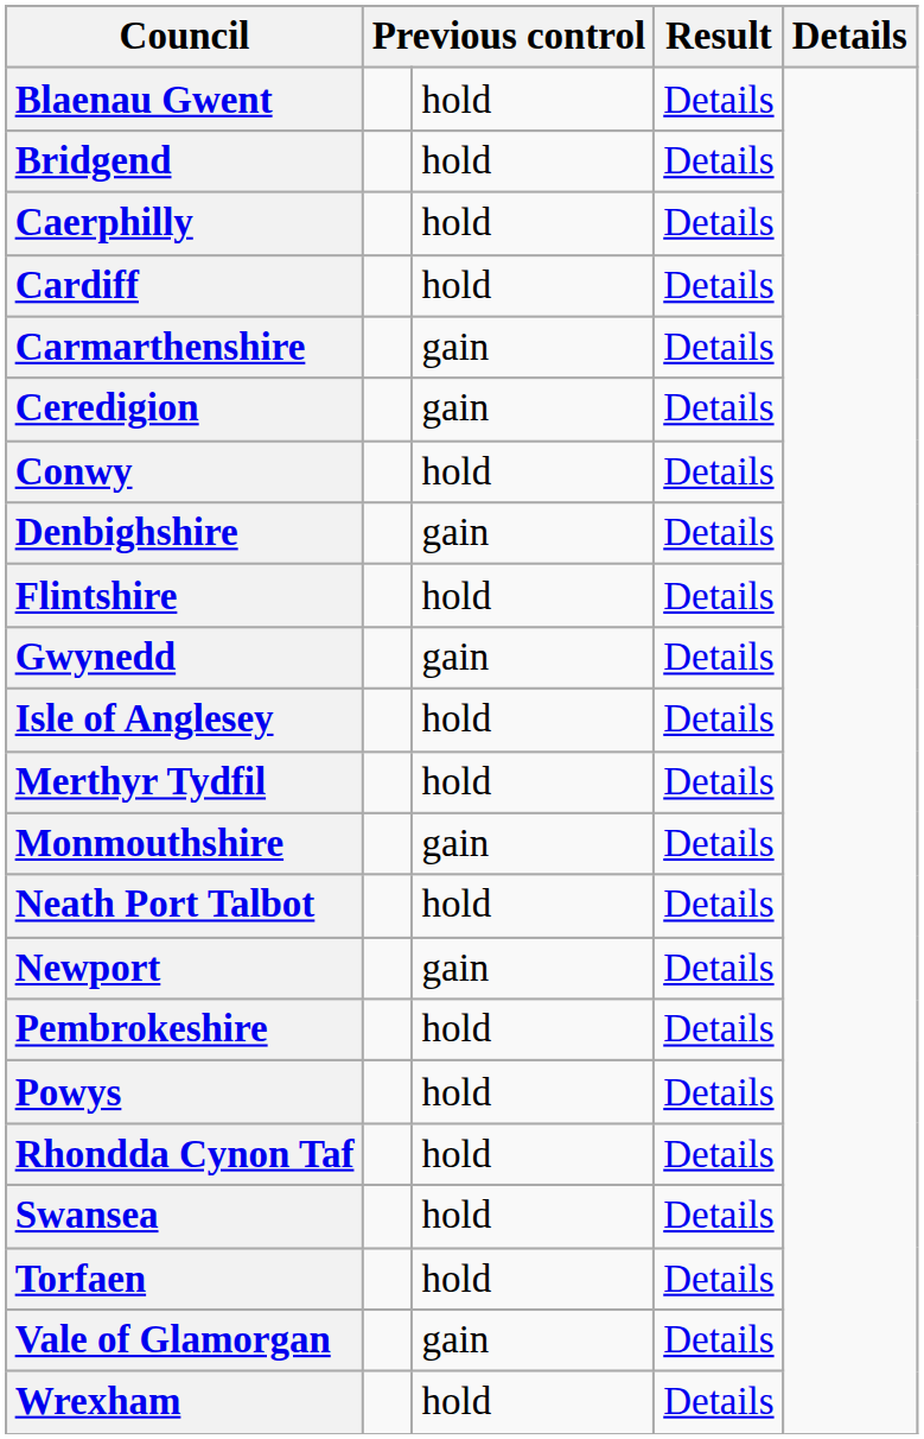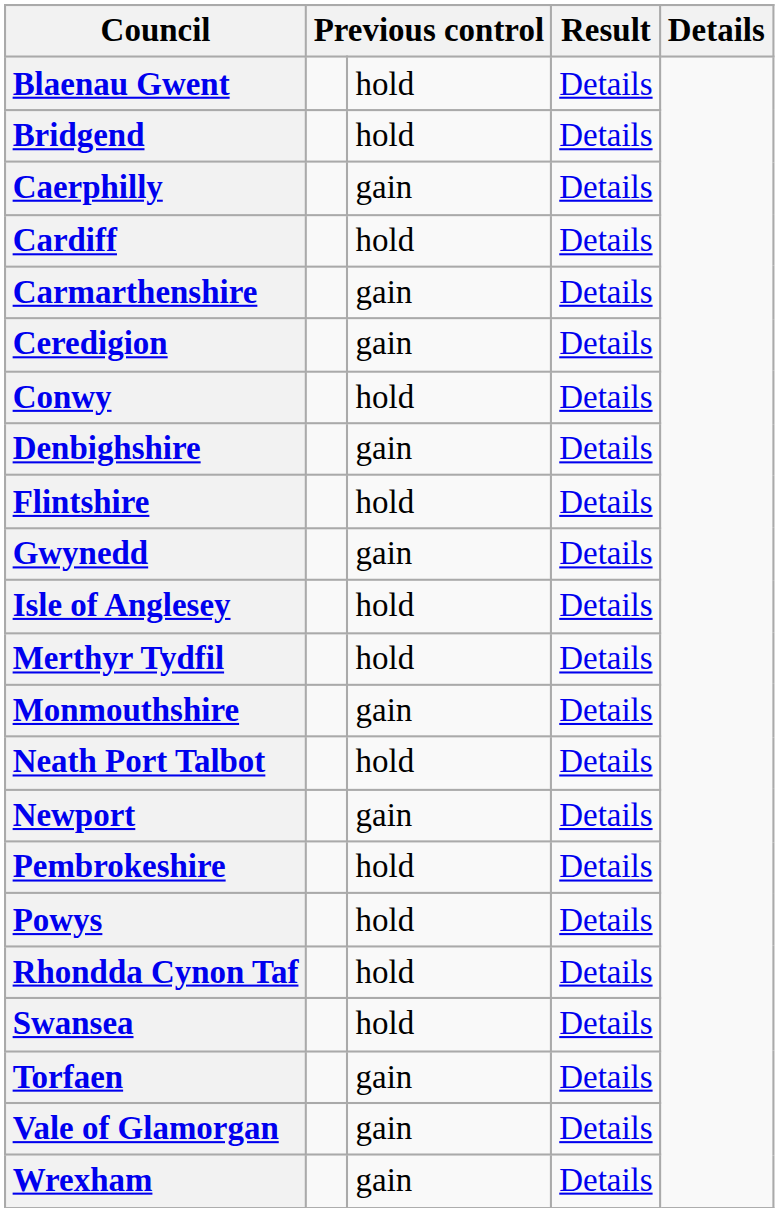 <table class="wikitable sortable" border="1">
 <tr>
 <th scope="col">Council</th>
 <th colspan=2>Previous control</th>
 <th colspan=2>Result</th>
 <th class="unsortable" scope="col">Details</th>
 </tr>
 <tr>
 <th scope="row" style="text-align: left;"><a href='#'>Blaenau Gwent</a></th>
 <td></td>
 <td> hold</td>
 <td><a href='#'>Details</a></td>
 </tr>
 <tr>
 <th scope="row" style="text-align: left;"><a href='#'>Bridgend</a></th>
 <td></td>
 <td> hold</td>
 <td><a href='#'>Details</a></td>
 </tr>
 <tr>
 <th scope="row" style="text-align: left;"><a href='#'>Caerphilly</a></th>
 <td></td>
-<td> hold</td>
+<td> gain</td>
 <td><a href='#'>Details</a></td>
 </tr>
 <tr>
 <th scope="row" style="text-align: left;"><a href='#'>Cardiff</a></th>
 <td></td>
 <td> hold</td>
 <td><a href='#'>Details</a></td>
 </tr>
 <tr>
 <th scope="row" style="text-align: left;"><a href='#'>Carmarthenshire</a></th>
 <td></td>
 <td> gain</td>
 <td><a href='#'>Details</a></td>
 </tr>
 <tr>
 <th scope="row" style="text-align: left;"><a href='#'>Ceredigion</a></th>
 <td></td>
 <td> gain</td>
 <td><a href='#'>Details</a></td>
 </tr>
 <tr>
 <th scope="row" style="text-align: left;"><a href='#'>Conwy</a></th>
 <td></td>
 <td> hold</td>
 <td><a href='#'>Details</a></td>
 </tr>
 <tr>
 <th scope="row" style="text-align: left;"><a href='#'>Denbighshire</a></th>
 <td></td>
 <td> gain</td>
 <td><a href='#'>Details</a></td>
 </tr>
 <tr>
 <th scope="row" style="text-align: left;"><a href='#'>Flintshire</a></th>
 <td></td>
 <td> hold</td>
 <td><a href='#'>Details</a></td>
 </tr>
 <tr>
 <th scope="row" style="text-align: left;"><a href='#'>Gwynedd</a></th>
 <td></td>
 <td> gain</td>
 <td><a href='#'>Details</a></td>
 </tr>
 <tr>
 <th scope="row" style="text-align: left;"><a href='#'>Isle of Anglesey</a></th>
 <td></td>
 <td> hold</td>
 <td><a href='#'>Details</a></td>
 </tr>
 <tr>
 <th scope="row" style="text-align: left;"><a href='#'>Merthyr Tydfil</a></th>
 <td></td>
 <td> hold</td>
 <td><a href='#'>Details</a></td>
 </tr>
 <tr>
 <th scope="row" style="text-align: left;"><a href='#'>Monmouthshire</a></th>
 <td></td>
 <td> gain</td>
 <td><a href='#'>Details</a></td>
 </tr>
 <tr>
 <th scope="row" style="text-align: left;"><a href='#'>Neath Port Talbot</a></th>
 <td></td>
 <td> hold</td>
 <td><a href='#'>Details</a></td>
 </tr>
 <tr>
 <th scope="row" style="text-align: left;"><a href='#'>Newport</a></th>
 <td></td>
 <td> gain</td>
 <td><a href='#'>Details</a></td>
 </tr>
 <tr>
 <th scope="row" style="text-align: left;"><a href='#'>Pembrokeshire</a></th>
 <td></td>
 <td> hold</td>
 <td><a href='#'>Details</a></td>
 </tr>
 <tr>
 <th scope="row" style="text-align: left;"><a href='#'>Powys</a></th>
 <td></td>
 <td> hold</td>
 <td><a href='#'>Details</a></td>
 </tr>
 <tr>
 <th scope="row" style="text-align: left;"><a href='#'>Rhondda Cynon Taf</a></th>
 <td></td>
 <td> hold</td>
 <td><a href='#'>Details</a></td>
 </tr>
 <tr>
 <th scope="row" style="text-align: left;"><a href='#'>Swansea</a></th>
 <td></td>
 <td> hold</td>
 <td><a href='#'>Details</a></td>
 </tr>
 <tr>
 <th scope="row" style="text-align: left;"><a href='#'>Torfaen</a></th>
 <td></td>
-<td> hold</td>
+<td> gain</td>
 <td><a href='#'>Details</a></td>
 </tr>
 <tr>
 <th scope="row" style="text-align: left;"><a href='#'>Vale of Glamorgan</a></th>
 <td></td>
 <td> gain</td>
 <td><a href='#'>Details</a></td>
 </tr>
 <tr>
 <th scope="row" style="text-align: left;"><a href='#'>Wrexham</a></th>
 <td></td>
-<td> hold</td>
+<td> gain</td>
 <td><a href='#'>Details</a></td>
 </tr>
 </table>
